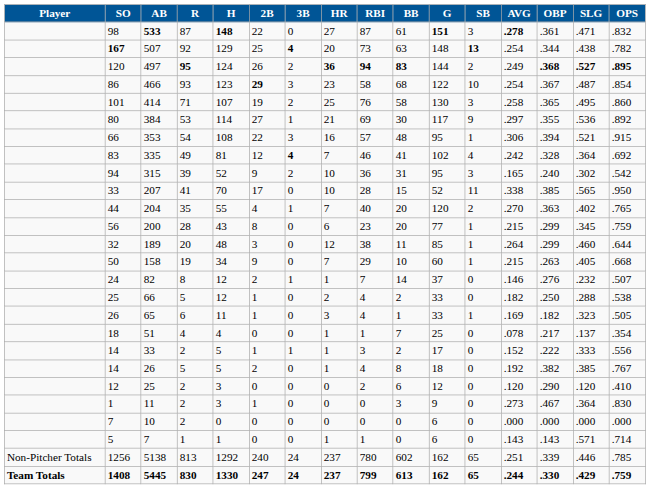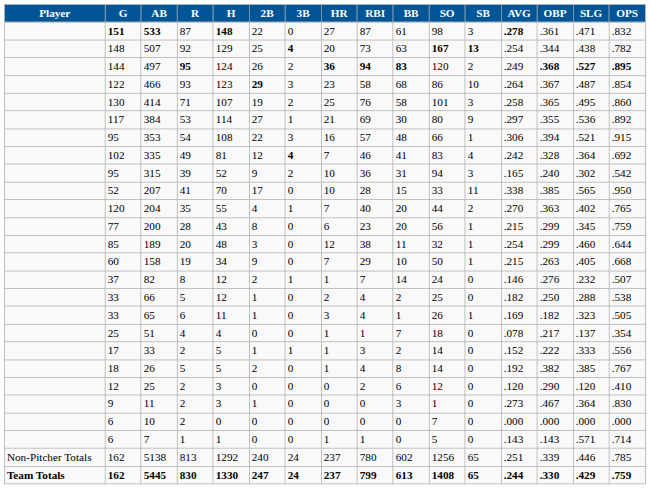 <table class="wikitable sortable">
 <tr>
 <th style="background:#005596; color:#FFF; width:14%;">Player</th>
-<th style="background:#005596; color:#FFF; width:5%;">SO</th>
+<th style="background:#005596; color:#FFF; width:5%;">G</th>
 <th style="background:#005596; color:#FFF; width:5%;">AB</th>
 <th style="background:#005596; color:#FFF; width:5%;">R</th>
 <th style="background:#005596; color:#FFF; width:5%;">H</th>
 <th style="background:#005596; color:#FFF; width:5%;">2B</th>
 <th style="background:#005596; color:#FFF; width:5%;">3B</th>
 <th style="background:#005596; color:#FFF; width:5%;">HR</th>
 <th style="background:#005596; color:#FFF; width:5%;">RBI</th>
 <th style="background:#005596; color:#FFF; width:5%;">BB</th>
-<th style="background:#005596; color:#FFF; width:5%;">G</th>
+<th style="background:#005596; color:#FFF; width:5%;">SO</th>
 <th style="background:#005596; color:#FFF; width:5%;">SB</th>
 <th style="background:#005596; color:#FFF; width:5%;">AVG</th>
 <th style="background:#005596; color:#FFF; width:5%;">OBP</th>
 <th style="background:#005596; color:#FFF; width:5%;">SLG</th>
 <th style="background:#005596; color:#FFF; width:5%;">OPS</th>
 </tr>
 <tr>
 <td></td>
-<td>98</td>
+<td><strong>151</strong></td>
 <td><strong>533</strong></td>
 <td>87</td>
 <td><strong>148</strong></td>
 <td>22</td>
 <td>0</td>
 <td>27</td>
 <td>87</td>
 <td>61</td>
-<td><strong>151</strong></td>
+<td>98</td>
 <td>3</td>
 <td><strong>.278</strong></td>
 <td>.361</td>
 <td>.471</td>
 <td>.832</td>
 </tr>
 <tr>
 <td></td>
-<td><strong>167</strong></td>
+<td>148</td>
 <td>507</td>
 <td>92</td>
 <td>129</td>
 <td>25</td>
 <td><strong>4</strong></td>
 <td>20</td>
 <td>73</td>
 <td>63</td>
-<td>148</td>
+<td><strong>167</strong></td>
 <td><strong>13</strong></td>
 <td>.254</td>
 <td>.344</td>
 <td>.438</td>
 <td>.782</td>
 </tr>
 <tr>
 <td></td>
-<td>120</td>
+<td>144</td>
 <td>497</td>
 <td><strong>95</strong></td>
 <td>124</td>
 <td>26</td>
 <td>2</td>
 <td><strong>36</strong></td>
 <td><strong>94</strong></td>
 <td><strong>83</strong></td>
-<td>144</td>
+<td>120</td>
 <td>2</td>
 <td>.249</td>
 <td><strong>.368</strong></td>
 <td><strong>.527</strong></td>
 <td><strong>.895</strong></td>
 </tr>
 <tr>
 <td></td>
-<td>86</td>
+<td>122</td>
 <td>466</td>
 <td>93</td>
 <td>123</td>
 <td><strong>29</strong></td>
 <td>3</td>
 <td>23</td>
 <td>58</td>
 <td>68</td>
-<td>122</td>
+<td>86</td>
 <td>10</td>
-<td>.254</td>
+<td>.264</td>
 <td>.367</td>
 <td>.487</td>
 <td>.854</td>
 </tr>
 <tr>
 <td></td>
-<td>101</td>
+<td>130</td>
 <td>414</td>
 <td>71</td>
 <td>107</td>
 <td>19</td>
 <td>2</td>
 <td>25</td>
 <td>76</td>
 <td>58</td>
-<td>130</td>
+<td>101</td>
 <td>3</td>
 <td>.258</td>
 <td>.365</td>
 <td>.495</td>
 <td>.860</td>
 </tr>
 <tr>
 <td></td>
-<td>80</td>
+<td>117</td>
 <td>384</td>
 <td>53</td>
 <td>114</td>
 <td>27</td>
 <td>1</td>
 <td>21</td>
 <td>69</td>
 <td>30</td>
-<td>117</td>
+<td>80</td>
 <td>9</td>
 <td>.297</td>
 <td>.355</td>
 <td>.536</td>
 <td>.892</td>
 </tr>
 <tr>
 <td></td>
-<td>66</td>
+<td>95</td>
 <td>353</td>
 <td>54</td>
 <td>108</td>
 <td>22</td>
 <td>3</td>
 <td>16</td>
 <td>57</td>
 <td>48</td>
-<td>95</td>
+<td>66</td>
 <td>1</td>
 <td>.306</td>
 <td>.394</td>
 <td>.521</td>
 <td>.915</td>
 </tr>
 <tr>
 <td></td>
-<td>83</td>
+<td>102</td>
 <td>335</td>
 <td>49</td>
 <td>81</td>
 <td>12</td>
 <td><strong>4</strong></td>
 <td>7</td>
 <td>46</td>
 <td>41</td>
-<td>102</td>
+<td>83</td>
 <td>4</td>
 <td>.242</td>
 <td>.328</td>
 <td>.364</td>
 <td>.692</td>
 </tr>
 <tr>
 <td></td>
-<td>94</td>
+<td>95</td>
 <td>315</td>
 <td>39</td>
 <td>52</td>
 <td>9</td>
 <td>2</td>
 <td>10</td>
 <td>36</td>
 <td>31</td>
-<td>95</td>
+<td>94</td>
 <td>3</td>
 <td>.165</td>
 <td>.240</td>
 <td>.302</td>
 <td>.542</td>
 </tr>
 <tr>
 <td></td>
-<td>33</td>
+<td>52</td>
 <td>207</td>
 <td>41</td>
 <td>70</td>
 <td>17</td>
 <td>0</td>
 <td>10</td>
 <td>28</td>
 <td>15</td>
-<td>52</td>
+<td>33</td>
 <td>11</td>
 <td>.338</td>
 <td>.385</td>
 <td>.565</td>
 <td>.950</td>
 </tr>
 <tr>
 <td></td>
-<td>44</td>
+<td>120</td>
 <td>204</td>
 <td>35</td>
 <td>55</td>
 <td>4</td>
 <td>1</td>
 <td>7</td>
 <td>40</td>
 <td>20</td>
-<td>120</td>
+<td>44</td>
 <td>2</td>
 <td>.270</td>
 <td>.363</td>
 <td>.402</td>
 <td>.765</td>
 </tr>
 <tr>
 <td></td>
-<td>56</td>
+<td>77</td>
 <td>200</td>
 <td>28</td>
 <td>43</td>
 <td>8</td>
 <td>0</td>
 <td>6</td>
 <td>23</td>
 <td>20</td>
-<td>77</td>
+<td>56</td>
 <td>1</td>
 <td>.215</td>
 <td>.299</td>
 <td>.345</td>
 <td>.759</td>
 </tr>
 <tr>
 <td></td>
-<td>32</td>
+<td>85</td>
 <td>189</td>
 <td>20</td>
 <td>48</td>
 <td>3</td>
 <td>0</td>
 <td>12</td>
 <td>38</td>
 <td>11</td>
-<td>85</td>
+<td>32</td>
 <td>1</td>
-<td>.264</td>
+<td>.254</td>
 <td>.299</td>
 <td>.460</td>
 <td>.644</td>
 </tr>
 <tr>
 <td></td>
-<td>50</td>
+<td>60</td>
 <td>158</td>
 <td>19</td>
 <td>34</td>
 <td>9</td>
 <td>0</td>
 <td>7</td>
 <td>29</td>
 <td>10</td>
-<td>60</td>
+<td>50</td>
 <td>1</td>
 <td>.215</td>
 <td>.263</td>
 <td>.405</td>
 <td>.668</td>
 </tr>
 <tr>
 <td></td>
-<td>24</td>
+<td>37</td>
 <td>82</td>
 <td>8</td>
 <td>12</td>
 <td>2</td>
 <td>1</td>
 <td>1</td>
 <td>7</td>
 <td>14</td>
-<td>37</td>
+<td>24</td>
 <td>0</td>
 <td>.146</td>
 <td>.276</td>
 <td>.232</td>
 <td>.507</td>
 </tr>
 <tr>
 <td></td>
-<td>25</td>
+<td>33</td>
 <td>66</td>
 <td>5</td>
 <td>12</td>
 <td>1</td>
 <td>0</td>
 <td>2</td>
 <td>4</td>
 <td>2</td>
-<td>33</td>
+<td>25</td>
 <td>0</td>
 <td>.182</td>
 <td>.250</td>
 <td>.288</td>
 <td>.538</td>
 </tr>
 <tr>
 <td></td>
-<td>26</td>
+<td>33</td>
 <td>65</td>
 <td>6</td>
 <td>11</td>
 <td>1</td>
 <td>0</td>
 <td>3</td>
 <td>4</td>
 <td>1</td>
-<td>33</td>
+<td>26</td>
 <td>1</td>
 <td>.169</td>
 <td>.182</td>
 <td>.323</td>
 <td>.505</td>
 </tr>
 <tr>
 <td></td>
-<td>18</td>
+<td>25</td>
 <td>51</td>
 <td>4</td>
 <td>4</td>
 <td>0</td>
 <td>0</td>
 <td>1</td>
 <td>1</td>
 <td>7</td>
-<td>25</td>
+<td>18</td>
 <td>0</td>
 <td>.078</td>
 <td>.217</td>
 <td>.137</td>
 <td>.354</td>
 </tr>
 <tr>
 <td></td>
-<td>14</td>
+<td>17</td>
 <td>33</td>
 <td>2</td>
 <td>5</td>
 <td>1</td>
 <td>1</td>
 <td>1</td>
 <td>3</td>
 <td>2</td>
-<td>17</td>
+<td>14</td>
 <td>0</td>
 <td>.152</td>
 <td>.222</td>
 <td>.333</td>
 <td>.556</td>
 </tr>
 <tr>
 <td></td>
-<td>14</td>
+<td>18</td>
 <td>26</td>
 <td>5</td>
 <td>5</td>
 <td>2</td>
 <td>0</td>
 <td>1</td>
 <td>4</td>
 <td>8</td>
-<td>18</td>
+<td>14</td>
 <td>0</td>
 <td>.192</td>
 <td>.382</td>
 <td>.385</td>
 <td>.767</td>
 </tr>
 <tr>
 <td></td>
 <td>12</td>
 <td>25</td>
 <td>2</td>
 <td>3</td>
 <td>0</td>
 <td>0</td>
 <td>0</td>
 <td>2</td>
 <td>6</td>
 <td>12</td>
 <td>0</td>
 <td>.120</td>
 <td>.290</td>
 <td>.120</td>
 <td>.410</td>
 </tr>
 <tr>
 <td></td>
-<td>1</td>
+<td>9</td>
 <td>11</td>
 <td>2</td>
 <td>3</td>
 <td>1</td>
 <td>0</td>
 <td>0</td>
 <td>0</td>
 <td>3</td>
-<td>9</td>
+<td>1</td>
 <td>0</td>
 <td>.273</td>
 <td>.467</td>
 <td>.364</td>
 <td>.830</td>
 </tr>
 <tr>
 <td></td>
-<td>7</td>
+<td>6</td>
 <td>10</td>
 <td>2</td>
 <td>0</td>
 <td>0</td>
 <td>0</td>
 <td>0</td>
 <td>0</td>
 <td>0</td>
-<td>6</td>
+<td>7</td>
 <td>0</td>
 <td>.000</td>
 <td>.000</td>
 <td>.000</td>
 <td>.000</td>
 </tr>
 <tr>
 <td></td>
-<td>5</td>
+<td>6</td>
 <td>7</td>
 <td>1</td>
 <td>1</td>
 <td>0</td>
 <td>0</td>
 <td>1</td>
 <td>1</td>
 <td>0</td>
-<td>6</td>
+<td>5</td>
 <td>0</td>
 <td>.143</td>
 <td>.143</td>
 <td>.571</td>
 <td>.714</td>
 </tr>
 <tr>
 <td>Non-Pitcher Totals</td>
-<td>1256</td>
+<td>162</td>
 <td>5138</td>
 <td>813</td>
 <td>1292</td>
 <td>240</td>
 <td>24</td>
 <td>237</td>
 <td>780</td>
 <td>602</td>
-<td>162</td>
+<td>1256</td>
 <td>65</td>
 <td>.251</td>
 <td>.339</td>
 <td>.446</td>
 <td>.785</td>
 </tr>
 <tr>
 <td><strong>Team Totals</strong></td>
-<td><strong>1408</strong></td>
+<td><strong>162</strong></td>
 <td><strong>5445</strong></td>
 <td><strong>830</strong></td>
 <td><strong>1330</strong></td>
 <td><strong>247</strong></td>
 <td><strong>24</strong></td>
 <td><strong>237</strong></td>
 <td><strong>799</strong></td>
 <td><strong>613</strong></td>
-<td><strong>162</strong></td>
+<td><strong>1408</strong></td>
 <td><strong>65</strong></td>
 <td><strong>.244</strong></td>
 <td><strong>.330</strong></td>
 <td><strong>.429</strong></td>
 <td><strong>.759</strong></td>
 </tr>
 </table>
